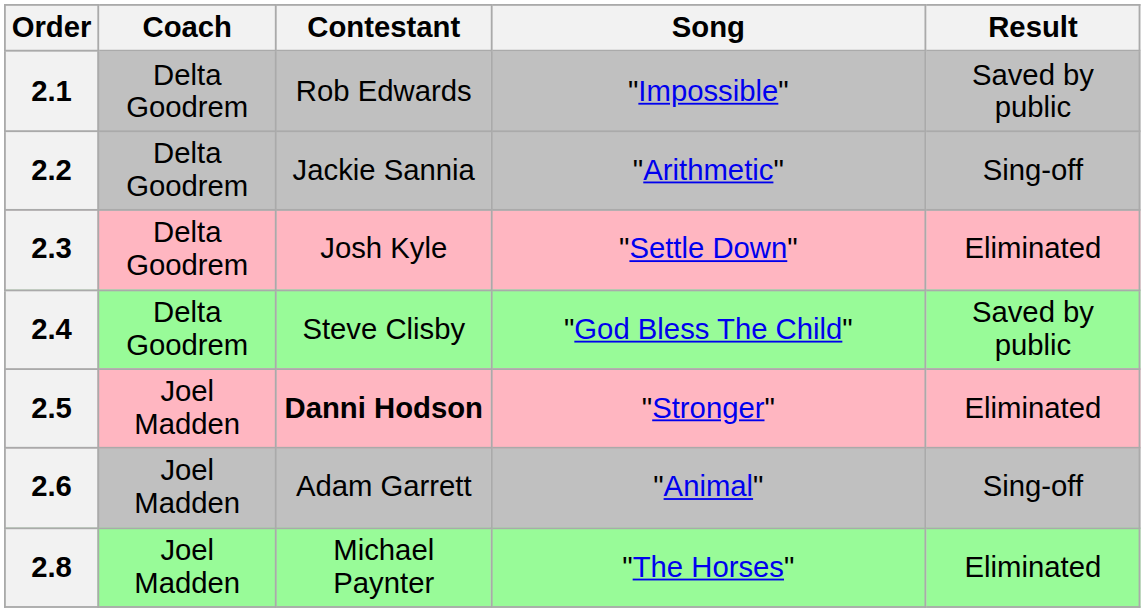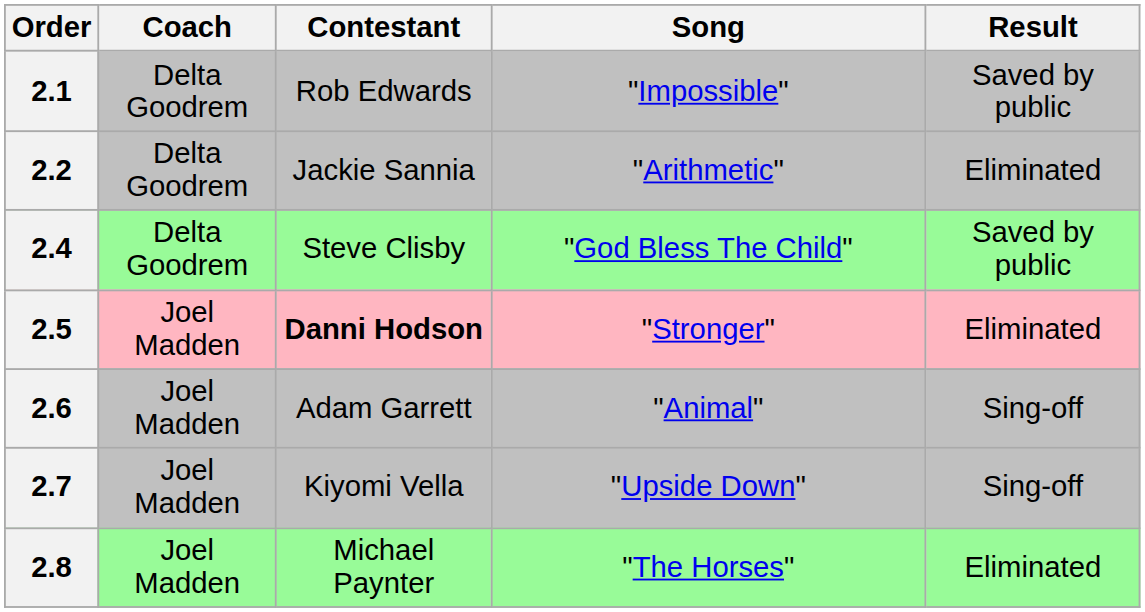 <table class="wikitable plainrowheaders sortable" style="text-align: center; width: auto;">
 <tr>
 <th scope="col" style="width:36px;">Order</th>
 <th scope="col" style="width:90px;">Coach</th>
 <th scope="col" style="width:110px;">Contestant</th>
 <th scope="col" style="width:230px;">Song</th>
 <th scope="col" style="width:110px;">Result</th>
 </tr>
 <tr style="background:silver;">
 <th scope="row">2.1</th>
 <td>Delta Goodrem</td>
 <td>Rob Edwards</td>
 <td>"<a href='#'>Impossible</a>"</td>
 <td>Saved by public</td>
 </tr>
 <tr style="background:silver;">
 <th scope="row">2.2</th>
 <td>Delta Goodrem</td>
 <td>Jackie Sannia</td>
 <td>"<a href='#'>Arithmetic</a>"</td>
-<td>Sing-off</td>
-</tr>
-<tr style="background:lightpink">
-<th scope="row">2.3</th>
-<td>Delta Goodrem</td>
-<td>Josh Kyle</td>
-<td>"<a href='#'>Settle Down</a>"</td>
 <td>Eliminated</td>
 </tr>
 <tr style="background:palegreen">
 <th scope="row">2.4</th>
 <td>Delta Goodrem</td>
 <td>Steve Clisby</td>
 <td>"<a href='#'>God Bless The Child</a>"</td>
 <td>Saved by public</td>
 </tr>
 <tr style="background:lightpink">
 <th scope="row">2.5</th>
 <td>Joel Madden</td>
 <td><strong>Danni Hodson</strong></td>
 <td>"<a href='#'>Stronger</a>"</td>
 <td>Eliminated</td>
 </tr>
 <tr style="background:silver;">
 <th scope="row">2.6</th>
 <td>Joel Madden</td>
 <td>Adam Garrett</td>
 <td>"<a href='#'>Animal</a>"</td>
 <td>Sing-off</td>
 </tr>
+<tr style="background:silver;">
+<th scope="row">2.7</th>
+<td>Joel Madden</td>
+<td>Kiyomi Vella</td>
+<td>"<a href='#'>Upside Down</a>"</td>
+<td>Sing-off</td>
+</tr>
 <tr style="background:palegreen">
 <th scope="row">2.8</th>
 <td>Joel Madden</td>
 <td>Michael Paynter</td>
 <td>"<a href='#'>The Horses</a>"</td>
 <td>Eliminated</td>
 </tr>
 </table>
